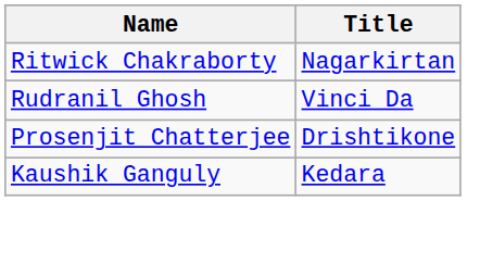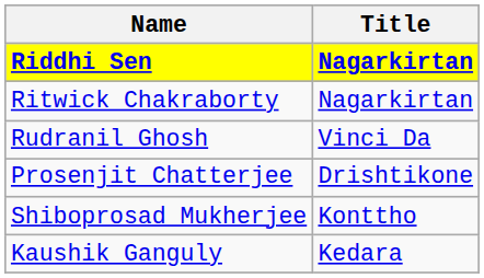 <table class="wikitable">
 <tr>
 <th>Name</th>
 <th>Title</th>
+</tr>
+<tr>
+<td style="background:#FFFF00"><strong><a href='#'>Riddhi Sen</a></strong></td>
+<td style="background:#FFFF00"><strong><a href='#'>Nagarkirtan</a></strong></td>
 </tr>
 <tr>
 <td><a href='#'>Ritwick Chakraborty</a></td>
 <td><a href='#'>Nagarkirtan</a></td>
 </tr>
 <tr>
 <td><a href='#'>Rudranil Ghosh</a></td>
 <td><a href='#'>Vinci Da</a></td>
 </tr>
 <tr>
 <td><a href='#'>Prosenjit Chatterjee</a></td>
 <td><a href='#'>Drishtikone</a></td>
 </tr>
 <tr>
+<td><a href='#'>Shiboprosad Mukherjee</a></td>
+<td><a href='#'>Konttho</a></td>
+</tr>
+<tr>
 <td><a href='#'>Kaushik Ganguly</a></td>
 <td><a href='#'>Kedara</a></td>
 </tr>
 </table>
